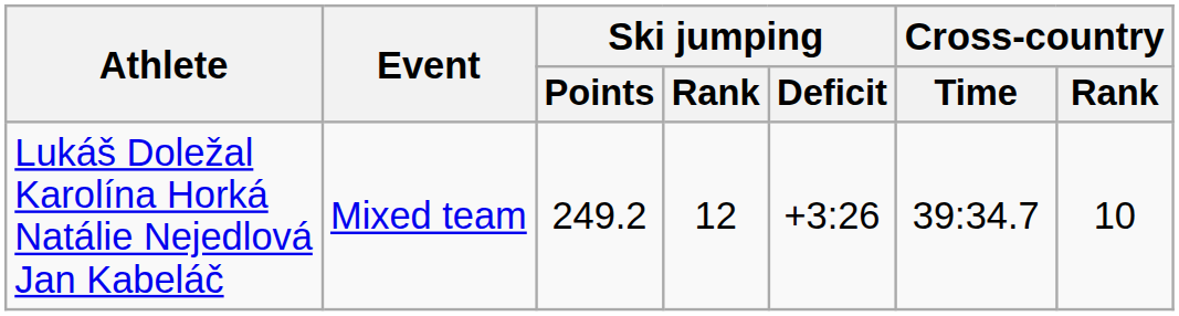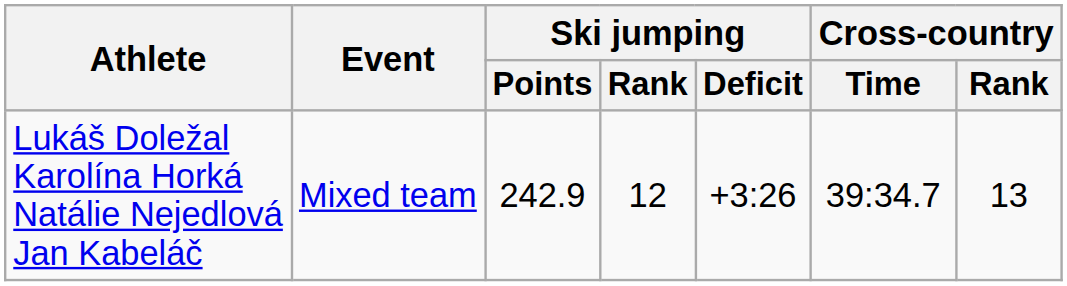 <table class="wikitable" style="font-size:90%">
 <tr>
 <th rowspan="2">Athlete</th>
 <th rowspan="2">Event</th>
 <th colspan="3">Ski jumping</th>
 <th colspan="2">Cross-country</th>
 </tr>
 <tr style="font-size:95%">
 <th>Points</th>
 <th>Rank</th>
 <th>Deficit</th>
 <th>Time</th>
 <th>Rank</th>
 </tr>
 <tr align=center>
 <td align=left><a href='#'>Lukáš Doležal</a><br><a href='#'>Karolína Horká</a><br><a href='#'>Natálie Nejedlová</a><br><a href='#'>Jan Kabeláč</a></td>
 <td align=left><a href='#'>Mixed team</a></td>
-<td>249.2</td>
+<td>242.9</td>
 <td>12</td>
 <td>+3:26</td>
 <td>39:34.7</td>
-<td>10</td>
+<td>13</td>
 </tr>
 </table>
